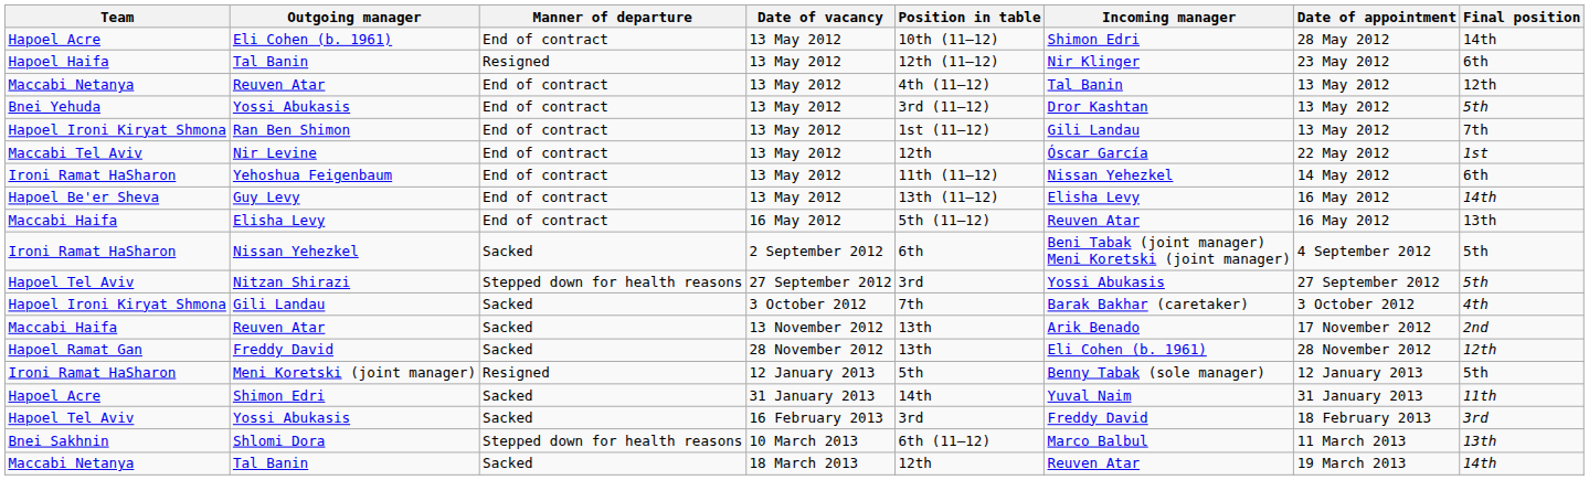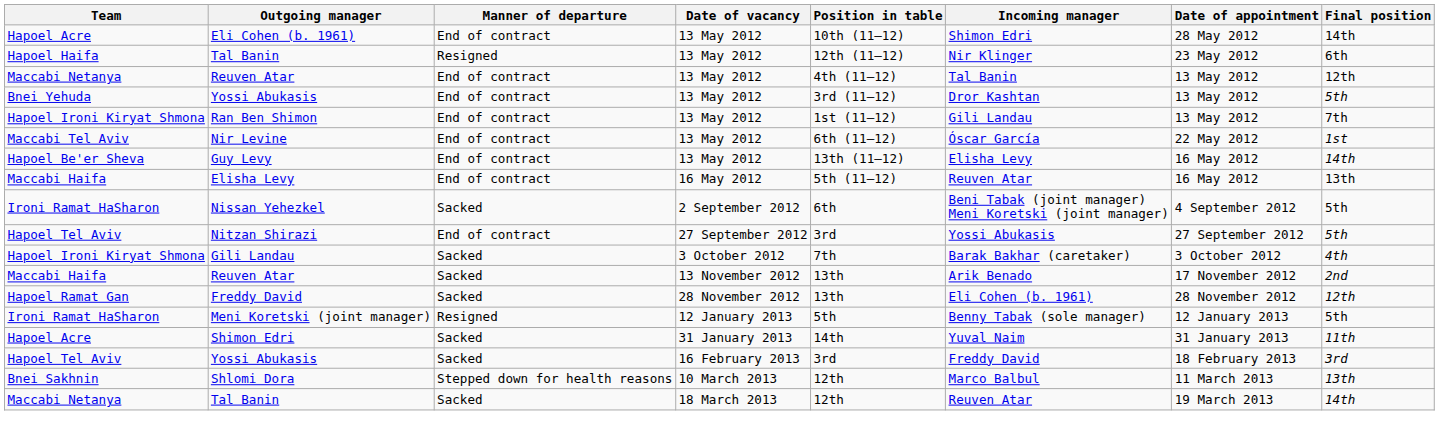 <table class="wikitable">
 <tr>
 <th>Team</th>
 <th>Outgoing manager</th>
 <th>Manner of departure</th>
 <th>Date of vacancy</th>
 <th>Position in table</th>
 <th>Incoming manager</th>
 <th>Date of appointment</th>
 <th>Final position</th>
 </tr>
 <tr>
 <td><a href='#'>Hapoel Acre</a></td>
 <td> <a href='#'>Eli Cohen (b. 1961)</a></td>
 <td>End of contract</td>
 <td>13 May 2012</td>
 <td>10th (11–12)</td>
 <td> <a href='#'>Shimon Edri</a></td>
 <td>28 May 2012</td>
 <td>14th</td>
 </tr>
 <tr>
 <td><a href='#'>Hapoel Haifa</a></td>
 <td> <a href='#'>Tal Banin</a></td>
 <td>Resigned</td>
 <td>13 May 2012</td>
 <td>12th (11–12)</td>
 <td> <a href='#'>Nir Klinger</a></td>
 <td>23 May 2012</td>
 <td>6th</td>
 </tr>
 <tr>
 <td><a href='#'>Maccabi Netanya</a></td>
 <td> <a href='#'>Reuven Atar</a></td>
 <td>End of contract</td>
 <td>13 May 2012</td>
 <td>4th (11–12)</td>
 <td> <a href='#'>Tal Banin</a></td>
 <td>13 May 2012</td>
 <td>12th</td>
 </tr>
 <tr>
 <td><a href='#'>Bnei Yehuda</a></td>
 <td> <a href='#'>Yossi Abukasis</a></td>
 <td>End of contract</td>
 <td>13 May 2012</td>
 <td>3rd (11–12)</td>
 <td> <a href='#'>Dror Kashtan</a></td>
 <td>13 May 2012</td>
 <td><em>5th</em></td>
 </tr>
 <tr>
 <td><a href='#'>Hapoel Ironi Kiryat Shmona</a></td>
 <td> <a href='#'>Ran Ben Shimon</a></td>
 <td>End of contract</td>
 <td>13 May 2012</td>
 <td>1st (11–12)</td>
 <td> <a href='#'>Gili Landau</a></td>
 <td>13 May 2012</td>
 <td>7th</td>
 </tr>
 <tr>
 <td><a href='#'>Maccabi Tel Aviv</a></td>
 <td> <a href='#'>Nir Levine</a></td>
 <td>End of contract</td>
 <td>13 May 2012</td>
-<td>12th</td>
+<td>6th (11–12)</td>
 <td> <a href='#'>Óscar García</a></td>
 <td>22 May 2012</td>
 <td><em>1st</em></td>
-</tr>
-<tr>
-<td><a href='#'>Ironi Ramat HaSharon</a></td>
-<td> <a href='#'>Yehoshua Feigenbaum</a></td>
-<td>End of contract</td>
-<td>13 May 2012</td>
-<td>11th (11–12)</td>
-<td> <a href='#'>Nissan Yehezkel</a></td>
-<td>14 May 2012</td>
-<td>6th</td>
 </tr>
 <tr>
 <td><a href='#'>Hapoel Be'er Sheva</a></td>
 <td> <a href='#'>Guy Levy</a></td>
 <td>End of contract</td>
 <td>13 May 2012</td>
 <td>13th (11–12)</td>
 <td> <a href='#'>Elisha Levy</a></td>
 <td>16 May 2012</td>
 <td><em>14th</em></td>
 </tr>
 <tr>
 <td><a href='#'>Maccabi Haifa</a></td>
 <td> <a href='#'>Elisha Levy</a></td>
 <td>End of contract</td>
 <td>16 May 2012</td>
 <td>5th (11–12)</td>
 <td> <a href='#'>Reuven Atar</a></td>
 <td>16 May 2012</td>
 <td>13th</td>
 </tr>
 <tr>
 <td><a href='#'>Ironi Ramat HaSharon</a></td>
 <td> <a href='#'>Nissan Yehezkel</a></td>
 <td>Sacked</td>
 <td>2 September 2012</td>
 <td>6th</td>
 <td> <a href='#'>Beni Tabak</a> (joint manager)<br> <a href='#'>Meni Koretski</a> (joint manager)</td>
 <td>4 September 2012</td>
 <td>5th</td>
 </tr>
 <tr>
 <td><a href='#'>Hapoel Tel Aviv</a></td>
 <td> <a href='#'>Nitzan Shirazi</a></td>
-<td>Stepped down for health reasons</td>
+<td>End of contract</td>
 <td>27 September 2012</td>
 <td>3rd</td>
 <td> <a href='#'>Yossi Abukasis</a></td>
 <td>27 September 2012</td>
 <td><em>5th</em></td>
 </tr>
 <tr>
 <td><a href='#'>Hapoel Ironi Kiryat Shmona</a></td>
 <td> <a href='#'>Gili Landau</a></td>
 <td>Sacked</td>
 <td>3 October 2012</td>
 <td>7th</td>
 <td> <a href='#'>Barak Bakhar</a> (caretaker)</td>
 <td>3 October 2012</td>
 <td><em>4th</em></td>
 </tr>
 <tr>
 <td><a href='#'>Maccabi Haifa</a></td>
 <td> <a href='#'>Reuven Atar</a></td>
 <td>Sacked</td>
 <td>13 November 2012</td>
 <td>13th</td>
 <td> <a href='#'>Arik Benado</a></td>
 <td>17 November 2012</td>
 <td><em>2nd</em></td>
 </tr>
 <tr>
 <td><a href='#'>Hapoel Ramat Gan</a></td>
 <td> <a href='#'>Freddy David</a></td>
 <td>Sacked</td>
 <td>28 November 2012</td>
 <td>13th</td>
 <td> <a href='#'>Eli Cohen (b. 1961)</a></td>
 <td>28 November 2012</td>
 <td><em>12th</em></td>
 </tr>
 <tr>
 <td><a href='#'>Ironi Ramat HaSharon</a></td>
 <td> <a href='#'>Meni Koretski</a> (joint manager)</td>
 <td>Resigned</td>
 <td>12 January 2013</td>
 <td>5th</td>
 <td> <a href='#'>Benny Tabak</a> (sole manager)</td>
 <td>12 January 2013</td>
 <td>5th</td>
 </tr>
 <tr>
 <td><a href='#'>Hapoel Acre</a></td>
 <td> <a href='#'>Shimon Edri</a></td>
 <td>Sacked</td>
 <td>31 January 2013</td>
 <td>14th</td>
 <td> <a href='#'>Yuval Naim</a></td>
 <td>31 January 2013</td>
 <td><em>11th</em></td>
 </tr>
 <tr>
 <td><a href='#'>Hapoel Tel Aviv</a></td>
 <td> <a href='#'>Yossi Abukasis</a></td>
 <td>Sacked</td>
 <td>16 February 2013</td>
 <td>3rd</td>
 <td> <a href='#'>Freddy David</a></td>
 <td>18 February 2013</td>
 <td><em>3rd</em></td>
 </tr>
 <tr>
 <td><a href='#'>Bnei Sakhnin</a></td>
 <td> <a href='#'>Shlomi Dora</a></td>
 <td>Stepped down for health reasons</td>
 <td>10 March 2013</td>
-<td>6th (11–12)</td>
+<td>12th</td>
 <td> <a href='#'>Marco Balbul</a></td>
 <td>11 March 2013</td>
 <td><em>13th</em></td>
 </tr>
 <tr>
 <td><a href='#'>Maccabi Netanya</a></td>
 <td> <a href='#'>Tal Banin</a></td>
 <td>Sacked</td>
 <td>18 March 2013</td>
 <td>12th</td>
 <td> <a href='#'>Reuven Atar</a></td>
 <td>19 March 2013</td>
 <td><em>14th</em></td>
 </tr>
 </table>
